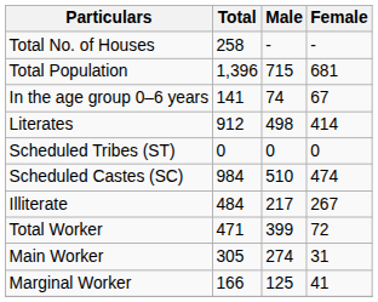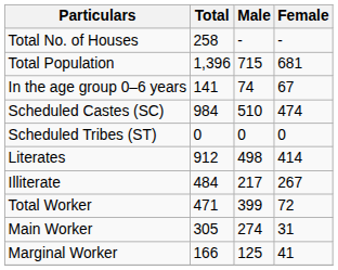 <table class="wikitable sortable">
 <tr>
 <th>Particulars</th>
 <th>Total</th>
 <th>Male</th>
 <th>Female</th>
 </tr>
 <tr>
 <td>Total No. of Houses</td>
 <td>258</td>
 <td>-</td>
 <td>-</td>
 </tr>
 <tr>
 <td>Total Population</td>
 <td>1,396</td>
 <td>715</td>
 <td>681</td>
 </tr>
 <tr>
 <td>In the age group 0–6 years</td>
 <td>141</td>
 <td>74</td>
 <td>67</td>
 </tr>
 <tr>
-<td>Literates</td>
-<td>912</td>
-<td>498</td>
-<td>414</td>
+<td>Scheduled Castes (SC)</td>
+<td>984</td>
+<td>510</td>
+<td>474</td>
 </tr>
 <tr>
 <td>Scheduled Tribes (ST)</td>
 <td>0</td>
 <td>0</td>
 <td>0</td>
 </tr>
 <tr>
-<td>Scheduled Castes (SC)</td>
-<td>984</td>
-<td>510</td>
-<td>474</td>
+<td>Literates</td>
+<td>912</td>
+<td>498</td>
+<td>414</td>
 </tr>
 <tr>
 <td>Illiterate</td>
 <td>484</td>
 <td>217</td>
 <td>267</td>
 </tr>
 <tr>
 <td>Total Worker</td>
 <td>471</td>
 <td>399</td>
 <td>72</td>
 </tr>
 <tr>
 <td>Main Worker</td>
 <td>305</td>
 <td>274</td>
 <td>31</td>
 </tr>
 <tr>
 <td>Marginal Worker</td>
 <td>166</td>
 <td>125</td>
 <td>41</td>
 </tr>
 <tr>
 </tr>
 </table>
